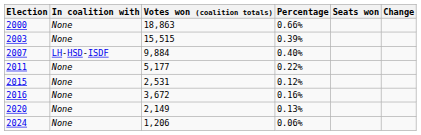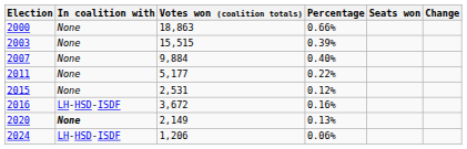 <table class="wikitable">
 <tr>
 <th>Election</th>
 <th>In coalition with</th>
 <th>Votes won <small>(coalition totals)</small></th>
 <th>Percentage</th>
 <th>Seats won</th>
 <th>Change</th>
 </tr>
 <tr>
 <td><a href='#'>2000</a></td>
 <td><em>None</em></td>
 <td>18,863</td>
 <td>0.66%</td>
 <td></td>
 <td></td>
 </tr>
 <tr>
 <td><a href='#'>2003</a></td>
 <td><em>None</em></td>
 <td>15,515</td>
 <td>0.39%</td>
 <td></td>
 <td></td>
 </tr>
 <tr>
 <td><a href='#'>2007</a></td>
-<td><a href='#'>LH</a>-<a href='#'>HSD</a>-<a href='#'>ISDF</a></td>
+<td><em>None</em></td>
 <td>9,884</td>
 <td>0.40%</td>
 <td></td>
 <td></td>
 </tr>
 <tr>
 <td><a href='#'>2011</a></td>
 <td><em>None</em></td>
 <td>5,177</td>
 <td>0.22%</td>
 <td></td>
 <td></td>
 </tr>
 <tr>
 <td><a href='#'>2015</a></td>
 <td><em>None</em></td>
 <td>2,531</td>
 <td>0.12%</td>
 <td></td>
 <td></td>
 </tr>
 <tr>
 <td><a href='#'>2016</a></td>
-<td><em>None</em></td>
+<td><a href='#'>LH</a>-<a href='#'>HSD</a>-<a href='#'>ISDF</a></td>
 <td>3,672</td>
 <td>0.16%</td>
 <td></td>
 <td></td>
 </tr>
 <tr>
 <td><a href='#'>2020</a></td>
-<td><em>None</em></td>
+<td><strong><em>None</em></strong></td>
 <td>2,149</td>
 <td>0.13%</td>
 <td></td>
 <td></td>
 </tr>
 <tr>
 <td><a href='#'>2024</a></td>
-<td><em>None</em></td>
+<td><a href='#'>LH</a>-<a href='#'>HSD</a>-<a href='#'>ISDF</a></td>
 <td>1,206</td>
 <td>0.06%</td>
 <td></td>
 <td></td>
 </tr>
 </table>
